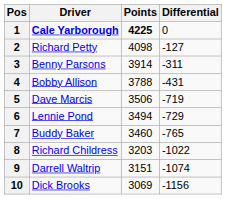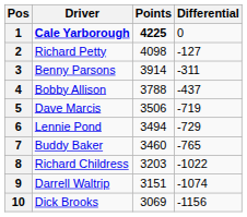 <table class="wikitable">
 <tr>
 <th>Pos</th>
 <th>Driver</th>
 <th>Points</th>
 <th>Differential</th>
 </tr>
 <tr>
 <th>1 </th>
 <td><strong><a href='#'>Cale Yarborough</a></strong></td>
 <td style="text-align:center;"><strong>4225</strong></td>
 <td>0</td>
 </tr>
 <tr>
 <th>2 </th>
 <td><a href='#'>Richard Petty</a></td>
 <td style="text-align:center;">4098</td>
 <td>-127</td>
 </tr>
 <tr>
 <th>3 </th>
 <td><a href='#'>Benny Parsons</a></td>
 <td style="text-align:center;">3914</td>
 <td>-311</td>
 </tr>
 <tr>
 <th>4 </th>
 <td><a href='#'>Bobby Allison</a></td>
 <td style="text-align:center;">3788</td>
-<td>-431</td>
+<td>-437</td>
 </tr>
 <tr>
 <th>5 </th>
 <td><a href='#'>Dave Marcis</a></td>
 <td style="text-align:center;">3506</td>
 <td>-719</td>
 </tr>
 <tr>
 <th>6 </th>
 <td><a href='#'>Lennie Pond</a></td>
 <td style="text-align:center;">3494</td>
 <td>-729</td>
 </tr>
 <tr>
 <th>7 </th>
 <td><a href='#'>Buddy Baker</a></td>
 <td style="text-align:center;">3460</td>
 <td>-765</td>
 </tr>
 <tr>
 <th>8 </th>
 <td><a href='#'>Richard Childress</a></td>
 <td style="text-align:center;">3203</td>
 <td>-1022</td>
 </tr>
 <tr>
 <th>9 </th>
 <td><a href='#'>Darrell Waltrip</a></td>
 <td style="text-align:center;">3151</td>
 <td>-1074</td>
 </tr>
 <tr>
 <th>10 </th>
 <td><a href='#'>Dick Brooks</a></td>
 <td style="text-align:center;">3069</td>
 <td>-1156</td>
 </tr>
 </table>
